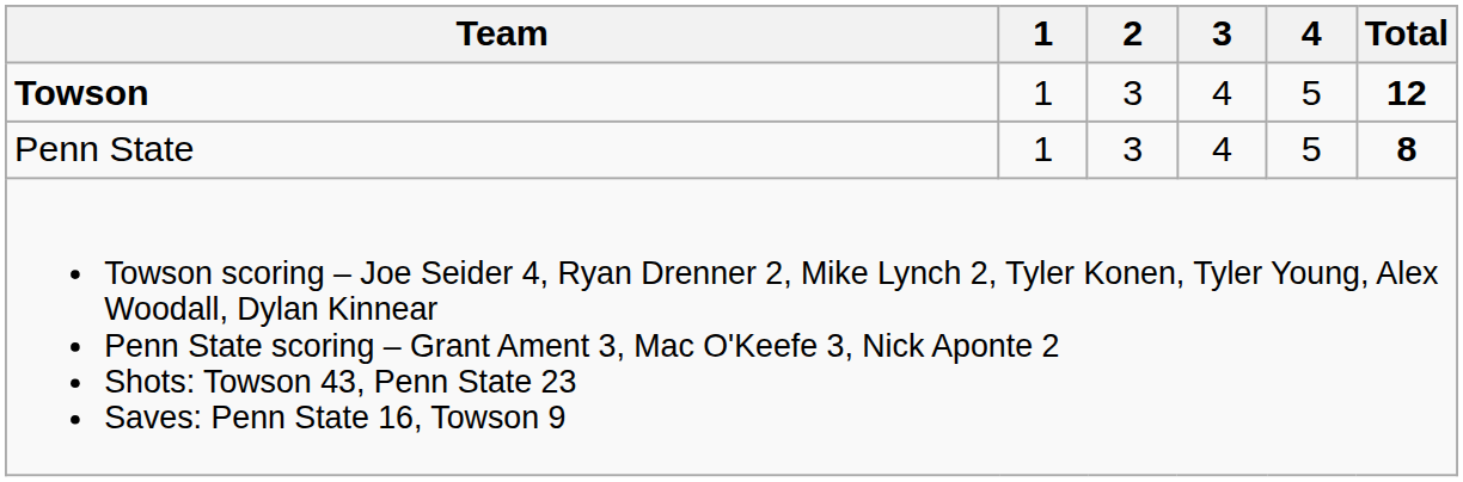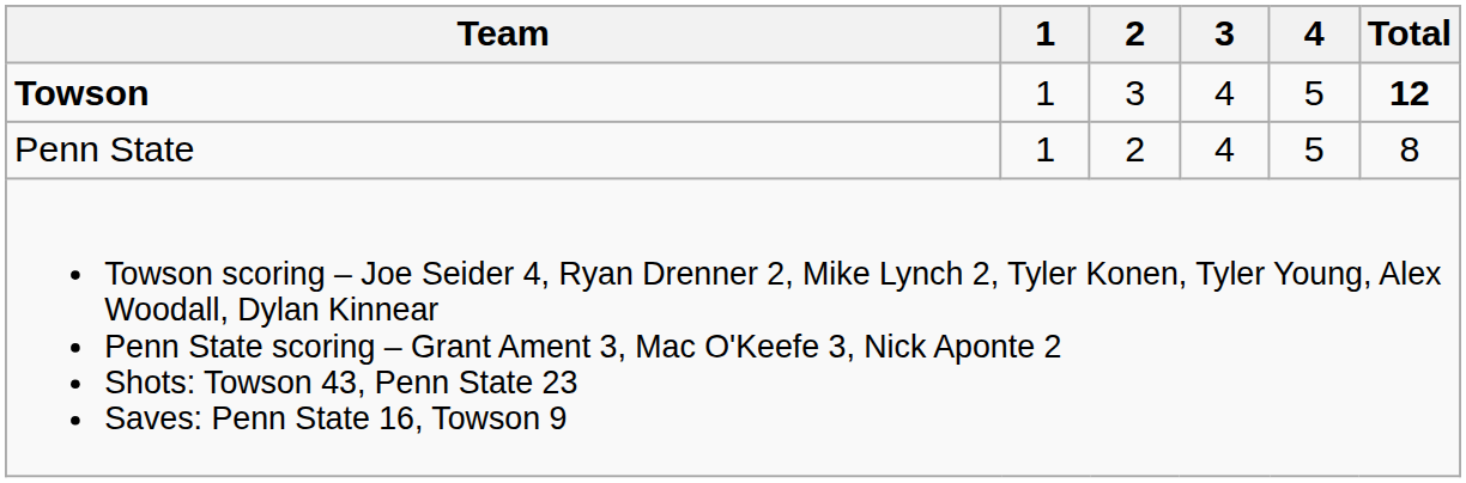 <table class="wikitable" style="text-align:center; max-width:40em">
 <tr>
 <th>Team</th>
 <th style="width:2em">1</th>
 <th style="width:2em">2</th>
 <th style="width:2em">3</th>
 <th style="width:2em">4</th>
 <th style="width:2em">Total</th>
 </tr>
 <tr>
 <td style="text-align:left"><strong>Towson</strong></td>
 <td>1</td>
 <td>3</td>
 <td>4</td>
 <td>5</td>
 <td><strong>12</strong></td>
 </tr>
 <tr>
 <td style="text-align:left">Penn State</td>
 <td>1</td>
-<td>3</td>
+<td>2</td>
 <td>4</td>
 <td>5</td>
-<td><strong>8</strong></td>
+<td>8</td>
 </tr>
 <tr>
 <td colspan=6 style="text-align:left; font-size:88%;"><br><ul><li>Towson scoring – Joe Seider 4, Ryan Drenner 2, Mike Lynch 2, Tyler Konen, Tyler Young, Alex Woodall, Dylan Kinnear</li><li>Penn State scoring – Grant Ament 3, Mac O'Keefe 3, Nick Aponte 2</li><li>Shots: Towson 43, Penn State 23</li><li>Saves: Penn State 16, Towson 9</li></ul></td>
 </tr>
 </table>
